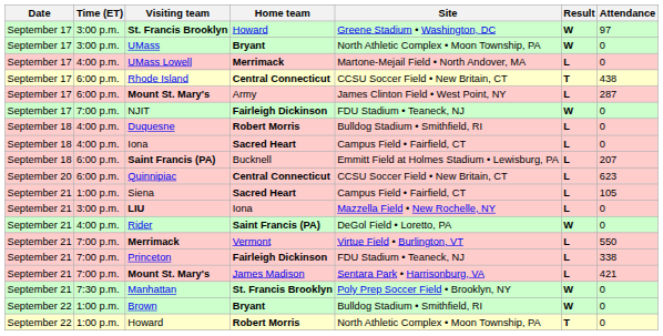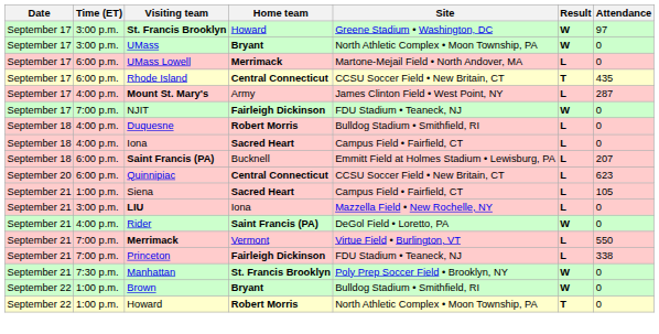 <table class="wikitable" style="font-size:95%;">
 <tr>
 <th>Date</th>
 <th>Time (ET)</th>
 <th>Visiting team</th>
 <th>Home team</th>
 <th>Site</th>
 <th>Result</th>
 <th>Attendance</th>
 </tr>
 <tr style="background:#cfc;">
 <td>September 17</td>
 <td>3:00 p.m.</td>
 <td><strong>St. Francis Brooklyn</strong></td>
 <td><a href='#'>Howard</a></td>
 <td><a href='#'>Greene Stadium</a> • <a href='#'>Washington, DC</a></td>
 <td><strong>W</strong> </td>
 <td>97</td>
 </tr>
 <tr style="background:#cfc;">
 <td>September 17</td>
 <td>3:00 p.m.</td>
 <td><a href='#'>UMass</a></td>
 <td><strong>Bryant</strong></td>
 <td>North Athletic Complex • Moon Township, PA</td>
 <td><strong>W</strong> </td>
 <td>0</td>
 </tr>
 <tr style="background:#fcc;">
 <td>September 17</td>
-<td>4:00 p.m.</td>
+<td>6:00 p.m.</td>
 <td><a href='#'>UMass Lowell</a></td>
 <td><strong>Merrimack</strong></td>
 <td>Martone-Mejail Field • North Andover, MA</td>
 <td><strong>L</strong> </td>
 <td>0</td>
 </tr>
 <tr style="background:#ffc;">
 <td>September 17</td>
 <td>6:00 p.m.</td>
 <td><a href='#'>Rhode Island</a></td>
 <td><strong>Central Connecticut</strong></td>
 <td>CCSU Soccer Field • New Britain, CT</td>
 <td><strong>T</strong> </td>
-<td>438</td>
+<td>435</td>
 </tr>
 <tr style="background:#fcc;">
 <td>September 17</td>
-<td>6:00 p.m.</td>
+<td>4:00 p.m.</td>
 <td><strong>Mount St. Mary's</strong></td>
 <td>Army</td>
 <td>James Clinton Field • West Point, NY</td>
 <td><strong>L</strong> </td>
 <td>287</td>
 </tr>
 <tr style="background:#cfc;">
 <td>September 17</td>
 <td>7:00 p.m.</td>
 <td>NJIT</td>
 <td><strong>Fairleigh Dickinson</strong></td>
 <td>FDU Stadium • Teaneck, NJ</td>
 <td><strong>W</strong> </td>
 <td>0</td>
 </tr>
 <tr style="background:#fcc;">
 <td>September 18</td>
 <td>4:00 p.m.</td>
 <td><a href='#'>Duquesne</a></td>
 <td><strong>Robert Morris</strong></td>
 <td>Bulldog Stadium • Smithfield, RI</td>
 <td><strong>L</strong> </td>
 <td>0</td>
 </tr>
 <tr style="background:#fcc;">
 <td>September 18</td>
 <td>4:00 p.m.</td>
 <td>Iona</td>
 <td><strong>Sacred Heart</strong></td>
 <td>Campus Field • Fairfield, CT</td>
 <td><strong>L</strong> </td>
 <td>0</td>
 </tr>
 <tr style="background:#fcc;">
 <td>September 18</td>
 <td>6:00 p.m.</td>
 <td><strong>Saint Francis (PA)</strong></td>
 <td>Bucknell</td>
 <td>Emmitt Field at Holmes Stadium • Lewisburg, PA</td>
 <td><strong>L</strong> </td>
 <td>207</td>
 </tr>
 <tr style="background:#fcc;">
 <td>September 20</td>
 <td>6:00 p.m.</td>
 <td><a href='#'>Quinnipiac</a></td>
 <td><strong>Central Connecticut</strong></td>
 <td>CCSU Soccer Field • New Britain, CT</td>
 <td><strong>L</strong> </td>
 <td>623</td>
 </tr>
 <tr style="background:#fcc;">
 <td>September 21</td>
 <td>1:00 p.m.</td>
 <td>Siena</td>
 <td><strong>Sacred Heart</strong></td>
 <td>Campus Field • Fairfield, CT</td>
 <td><strong>L</strong>  </td>
 <td>105</td>
 </tr>
 <tr style="background:#fcc;">
 <td>September 21</td>
 <td>3:00 p.m.</td>
 <td><strong>LIU</strong></td>
 <td>Iona</td>
 <td><a href='#'>Mazzella Field</a> • <a href='#'>New Rochelle, NY</a></td>
 <td><strong>L</strong> </td>
 <td>0</td>
 </tr>
 <tr style="background:#cfc;">
 <td>September 21</td>
 <td>4:00 p.m.</td>
 <td><a href='#'>Rider</a></td>
 <td><strong>Saint Francis (PA)</strong></td>
 <td>DeGol Field • Loretto, PA</td>
 <td><strong>W</strong> </td>
 <td>0</td>
 </tr>
 <tr style="background:#fcc;">
 <td>September 21</td>
 <td>7:00 p.m.</td>
 <td><strong>Merrimack</strong></td>
 <td><a href='#'>Vermont</a></td>
 <td><a href='#'>Virtue Field</a> • <a href='#'>Burlington, VT</a></td>
 <td><strong>L</strong> </td>
 <td>550</td>
 </tr>
 <tr style="background:#fcc;">
 <td>September 21</td>
 <td>7:00 p.m.</td>
 <td><a href='#'>Princeton</a></td>
 <td><strong>Fairleigh Dickinson</strong></td>
 <td>FDU Stadium • Teaneck, NJ</td>
 <td><strong>L</strong> </td>
 <td>338</td>
 </tr>
-<tr style="background:#fcc;">
-<td>September 21</td>
-<td>7:00 p.m.</td>
-<td><strong>Mount St. Mary's</strong></td>
-<td><a href='#'>James Madison</a></td>
-<td><a href='#'>Sentara Park</a> • <a href='#'>Harrisonburg, VA</a></td>
-<td><strong>L</strong>  </td>
-<td>421</td>
-</tr>
 <tr style="background:#cfc;">
 <td>September 21</td>
 <td>7:30 p.m.</td>
 <td><a href='#'>Manhattan</a></td>
 <td><strong>St. Francis Brooklyn</strong></td>
 <td><a href='#'>Poly Prep Soccer Field</a> • Brooklyn, NY</td>
 <td><strong>W</strong> </td>
 <td>0</td>
 </tr>
 <tr style="background:#cfc;">
 <td>September 22</td>
 <td>1:00 p.m.</td>
 <td><a href='#'>Brown</a></td>
 <td><strong>Bryant</strong></td>
 <td>Bulldog Stadium • Smithfield, RI</td>
 <td><strong>W</strong> </td>
 <td>0</td>
 </tr>
 <tr style="background:#ffc;">
 <td>September 22</td>
 <td>1:00 p.m.</td>
 <td>Howard</td>
 <td><strong>Robert Morris</strong></td>
 <td>North Athletic Complex • Moon Township, PA</td>
 <td><strong>T</strong> </td>
 <td>0</td>
 </tr>
 </table>
